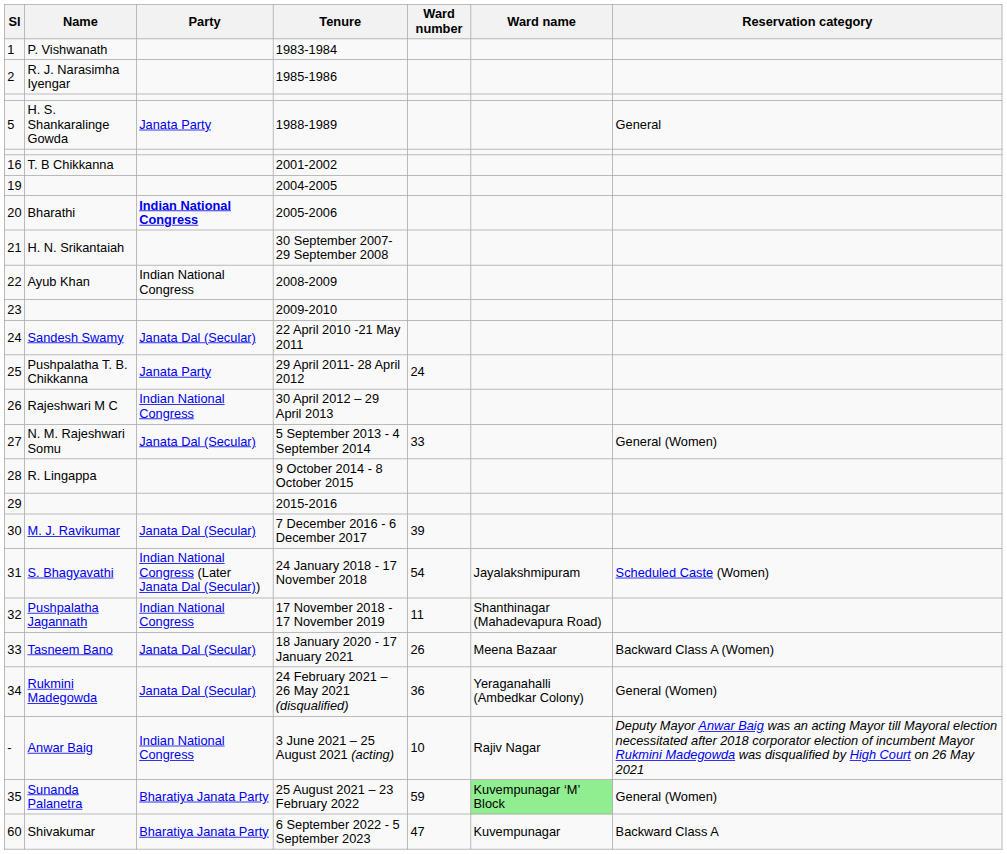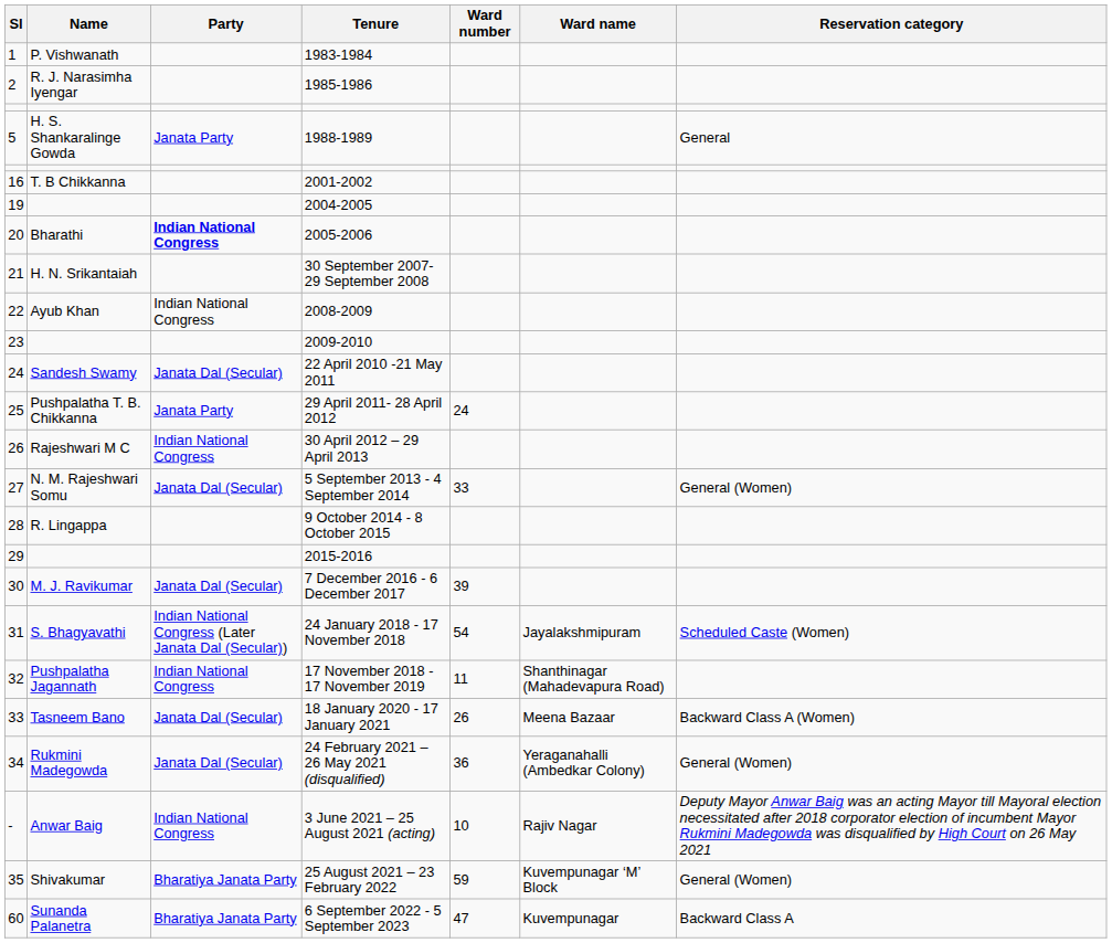 <table class="wikitable">
 <tr>
 <th>Sl</th>
 <th>Name</th>
 <th>Party</th>
 <th>Tenure</th>
 <th>Ward number</th>
 <th>Ward name</th>
 <th>Reservation category</th>
 </tr>
 <tr>
 <td>1</td>
 <td>P. Vishwanath</td>
 <td></td>
 <td>1983-1984</td>
 <td></td>
 <td></td>
 <td></td>
 </tr>
 <tr>
 <td>2</td>
 <td>R. J. Narasimha Iyengar</td>
 <td></td>
 <td>1985-1986</td>
 <td></td>
 <td></td>
 <td></td>
 </tr>
 <tr>
 <td></td>
 <td></td>
 <td></td>
 <td></td>
 <td></td>
 <td></td>
 <td></td>
 </tr>
 <tr>
 <td>5</td>
 <td>H. S. Shankaralinge Gowda</td>
 <td><a href='#'>Janata Party</a></td>
 <td>1988-1989</td>
 <td></td>
 <td></td>
 <td>General</td>
 </tr>
 <tr>
 <td></td>
 <td></td>
 <td></td>
 <td></td>
 <td></td>
 <td></td>
 <td></td>
 </tr>
 <tr>
 <td>16</td>
 <td>T. B Chikkanna</td>
 <td></td>
 <td>2001-2002</td>
 <td></td>
 <td></td>
 <td></td>
 </tr>
 <tr>
 <td>19</td>
 <td></td>
 <td></td>
 <td>2004-2005</td>
 <td></td>
 <td></td>
 <td></td>
 </tr>
 <tr>
 <td>20</td>
 <td>Bharathi</td>
 <td><strong><a href='#'>Indian National Congress</a></strong></td>
 <td>2005-2006</td>
 <td></td>
 <td></td>
 <td></td>
 </tr>
 <tr>
 <td>21</td>
 <td>H. N. Srikantaiah</td>
 <td></td>
 <td>30 September 2007- 29 September 2008</td>
 <td></td>
 <td></td>
 <td></td>
 </tr>
 <tr>
 <td>22</td>
 <td>Ayub Khan</td>
 <td>Indian National Congress</td>
 <td>2008-2009</td>
 <td></td>
 <td></td>
 </tr>
 <tr>
 <td>23</td>
 <td></td>
 <td></td>
 <td>2009-2010</td>
 <td></td>
 <td></td>
 <td></td>
 </tr>
 <tr>
 <td>24</td>
 <td><a href='#'>Sandesh Swamy</a></td>
 <td><a href='#'>Janata Dal (Secular)</a></td>
 <td>22 April 2010 -21 May 2011</td>
 <td></td>
 <td></td>
 <td></td>
 </tr>
 <tr>
 <td>25</td>
 <td>Pushpalatha T. B. Chikkanna</td>
 <td><a href='#'>Janata Party</a></td>
 <td>29 April 2011- 28 April 2012</td>
 <td>24</td>
 <td></td>
 <td></td>
 </tr>
 <tr>
 <td>26</td>
 <td>Rajeshwari M C</td>
 <td><a href='#'>Indian National Congress</a></td>
 <td>30 April 2012 – 29 April 2013</td>
 <td></td>
 <td></td>
 <td></td>
 </tr>
 <tr>
 <td>27</td>
 <td>N. M. Rajeshwari Somu</td>
 <td><a href='#'>Janata Dal (Secular)</a></td>
 <td>5 September 2013 - 4 September 2014</td>
 <td>33</td>
 <td></td>
 <td>General (Women)</td>
 </tr>
 <tr>
 <td>28</td>
 <td>R. Lingappa</td>
 <td></td>
 <td>9 October 2014 - 8 October 2015</td>
 <td></td>
 <td></td>
 <td></td>
 </tr>
 <tr>
 <td>29</td>
 <td></td>
 <td></td>
 <td>2015-2016</td>
 <td></td>
 <td></td>
 <td></td>
 </tr>
 <tr>
 <td>30</td>
 <td><a href='#'>M. J. Ravikumar</a></td>
 <td><a href='#'>Janata Dal (Secular)</a></td>
 <td>7 December 2016 - 6 December 2017</td>
 <td>39</td>
 <td></td>
 <td></td>
 </tr>
 <tr>
 <td>31</td>
 <td><a href='#'>S. Bhagyavathi</a></td>
 <td><a href='#'>Indian National Congress</a> (Later <a href='#'>Janata Dal (Secular)</a>)</td>
 <td>24 January 2018 - 17 November 2018</td>
 <td>54</td>
 <td>Jayalakshmipuram</td>
 <td><a href='#'>Scheduled Caste</a> (Women)</td>
 </tr>
 <tr>
 <td>32</td>
 <td><a href='#'>Pushpalatha Jagannath</a></td>
 <td><a href='#'>Indian National Congress</a></td>
 <td>17 November 2018 - 17 November 2019</td>
 <td>11</td>
 <td>Shanthinagar (Mahadevapura Road)</td>
 <td></td>
 </tr>
 <tr>
 <td>33</td>
 <td><a href='#'>Tasneem Bano</a></td>
 <td><a href='#'>Janata Dal (Secular)</a></td>
 <td>18 January 2020 - 17 January 2021</td>
 <td>26</td>
 <td>Meena Bazaar</td>
 <td>Backward Class A (Women)</td>
 </tr>
 <tr>
 <td>34</td>
 <td><a href='#'>Rukmini Madegowda</a></td>
 <td><a href='#'>Janata Dal (Secular)</a></td>
 <td>24 February 2021 – 26 May 2021 <em>(disqualified)</em></td>
 <td>36</td>
 <td>Yeraganahalli (Ambedkar Colony)</td>
 <td>General (Women)</td>
 </tr>
 <tr>
 <td>-</td>
 <td><a href='#'>Anwar Baig</a></td>
 <td><a href='#'>Indian National Congress</a></td>
 <td>3 June 2021 – 25 August 2021 <em>(acting)</em></td>
 <td>10</td>
 <td>Rajiv Nagar</td>
 <td><em>Deputy Mayor <a href='#'>Anwar Baig</a> was an acting Mayor till Mayoral election necessitated after 2018 corporator election of incumbent Mayor <a href='#'>Rukmini Madegowda</a> was disqualified by <a href='#'>High Court</a> on 26 May 2021</em></td>
 </tr>
 <tr>
 <td>35</td>
-<td><a href='#'>Sunanda Palanetra</a></td>
+<td>Shivakumar</td>
 <td><a href='#'>Bharatiya Janata Party</a></td>
 <td>25 August 2021 – 23 February 2022</td>
 <td>59</td>
-<td style="background: lightgreen;">Kuvempunagar ‘M’ Block</td>
+<td>Kuvempunagar ‘M’ Block</td>
 <td>General (Women)</td>
 </tr>
 <tr>
 <td>60</td>
-<td>Shivakumar</td>
+<td><a href='#'>Sunanda Palanetra</a></td>
 <td><a href='#'>Bharatiya Janata Party</a></td>
 <td>6 September 2022 - 5 September 2023</td>
 <td>47</td>
 <td>Kuvempunagar</td>
 <td>Backward Class A</td>
 </tr>
 </table>
